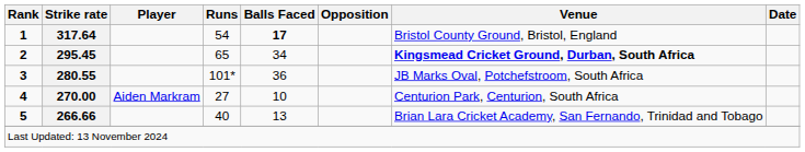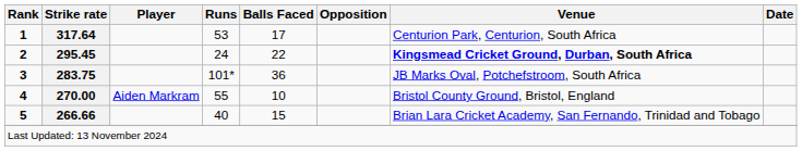 <table class="wikitable sortable">
 <tr>
 <th scope=col>Rank</th>
 <th scope=col>Strike rate</th>
 <th scope=col>Player</th>
 <th scope=col>Runs</th>
 <th scope=col>Balls Faced</th>
 <th scope=col>Opposition</th>
 <th scope=col>Venue</th>
 <th scope=col>Date</th>
 </tr>
 <tr>
 <td align=center><strong>1</strong></td>
 <th scope=row style=text-align:center;>317.64</th>
 <td></td>
-<td align=center>54</td>
-<td align=center><strong>17</strong></td>
+<td align=center>53</td>
+<td align=center>17</td>
 <td></td>
-<td><a href='#'>Bristol County Ground</a>, Bristol, England</td>
+<td><a href='#'>Centurion Park</a>, <a href='#'>Centurion</a>, South Africa</td>
 <td></td>
 </tr>
 <tr>
 <td align=center><strong>2</strong></td>
 <th scope=row style=text-align:center;>295.45</th>
 <td></td>
-<td align=center>65</td>
-<td align=center>34</td>
+<td align=center>24</td>
+<td align=center>22</td>
 <td></td>
 <td><strong><a href='#'>Kingsmead Cricket Ground</a>, <a href='#'>Durban</a>, South Africa</strong></td>
 <td></td>
 </tr>
 <tr>
 <td align=center><strong>3</strong></td>
-<th scope=row style=text-align:center;>280.55</th>
+<th scope=row style=text-align:center;>283.75</th>
 <td></td>
 <td align=center>101*</td>
 <td align=center>36</td>
 <td></td>
 <td><a href='#'>JB Marks Oval</a>, <a href='#'>Potchefstroom</a>, South Africa</td>
 <td></td>
 </tr>
 <tr>
 <td align=center><strong>4</strong></td>
 <th scope=row style=text-align:center;>270.00</th>
 <td><a href='#'>Aiden Markram</a></td>
-<td align=center>27</td>
+<td align=center>55</td>
 <td align=center>10</td>
 <td></td>
-<td><a href='#'>Centurion Park</a>, <a href='#'>Centurion</a>, South Africa</td>
+<td><a href='#'>Bristol County Ground</a>, Bristol, England</td>
 <td></td>
 </tr>
 <tr>
 <td align=center><strong>5</strong></td>
 <th scope=row style=text-align:center;>266.66</th>
 <td></td>
 <td align=center>40</td>
-<td align=center>13</td>
+<td align=center>15</td>
 <td></td>
 <td><a href='#'>Brian Lara Cricket Academy</a>, <a href='#'>San Fernando</a>, Trinidad and Tobago</td>
 <td></td>
 </tr>
 <tr>
 </tr>
 <tr class=sortbottom>
 <td colspan=8><small>Last Updated: 13 November 2024</small></td>
 </tr>
 </table>
